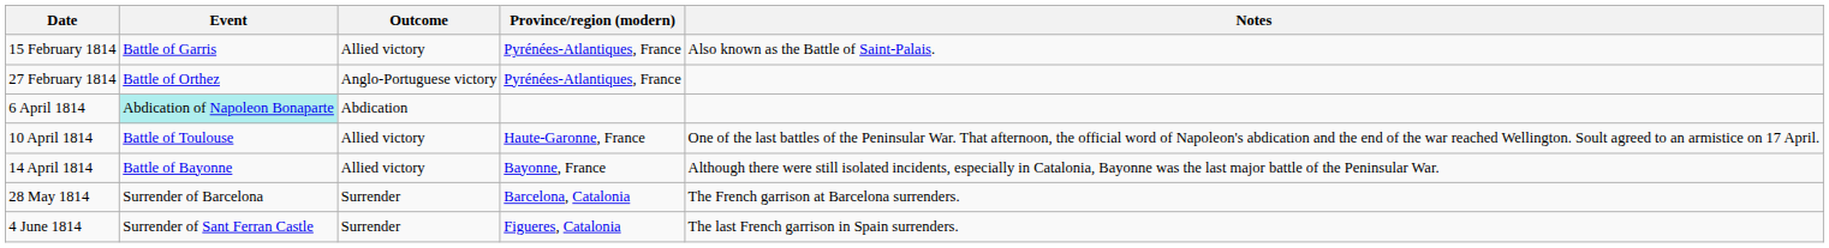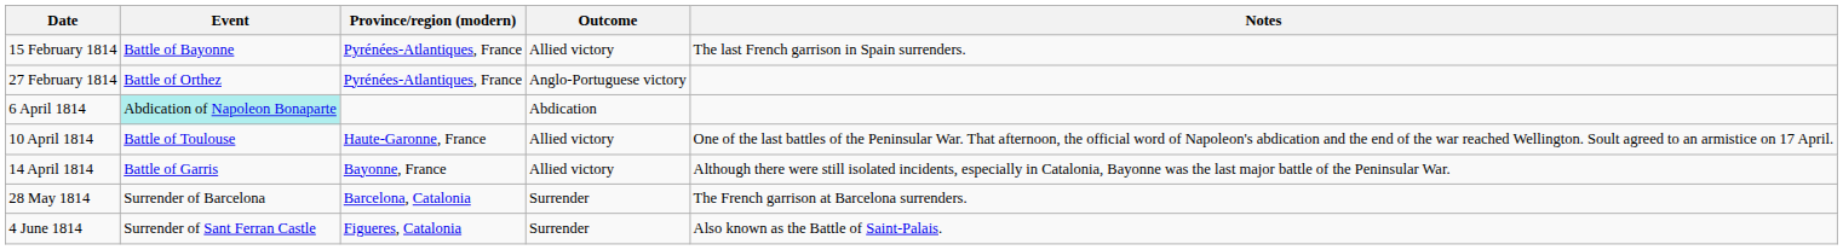 <table class="wikitable sortable" style="font-size:90%; text-align:left; line-height:150%;">
 <tr>
 <th>Date</th>
 <th>Event</th>
+<th>Province/<wbr>region (modern)</th>
 <th>Outcome</th>
-<th>Province/<wbr>region (modern)</th>
 <th>Notes</th>
 </tr>
 <tr>
 <td>15 February 1814</td>
-<td data-sort-value="Garris"><a href='#'>Battle of Garris</a></td>
+<td data-sort-value="Bayonne"><a href='#'>Battle of Bayonne</a></td>
+<td><a href='#'>Pyrénées-Atlantiques</a>, France</td>
 <td>Allied victory</td>
-<td><a href='#'>Pyrénées-Atlantiques</a>, France</td>
-<td>Also known as the Battle of <a href='#'>Saint-Palais</a>.</td>
+<td>The last French garrison in Spain surrenders.</td>
 </tr>
 <tr>
 <td>27 February 1814</td>
 <td data-sort-value="Orthez"><a href='#'>Battle of Orthez</a></td>
+<td><a href='#'>Pyrénées-Atlantiques</a>, France</td>
 <td>Anglo-Portuguese victory</td>
-<td><a href='#'>Pyrénées-Atlantiques</a>, France</td>
 <td></td>
 </tr>
 <tr>
 <td>6 April 1814</td>
 <td style="background: paleturquoise;">Abdication of <a href='#'>Napoleon Bonaparte</a></td>
+<td></td>
 <td>Abdication</td>
-<td></td>
 <td></td>
 </tr>
 <tr>
 <td>10 April 1814</td>
 <td data-sort-value="Toulouse"><a href='#'>Battle of Toulouse</a></td>
+<td><a href='#'>Haute-Garonne</a>, France</td>
 <td>Allied victory</td>
-<td><a href='#'>Haute-Garonne</a>, France</td>
 <td>One of the last battles of the Peninsular War. That afternoon, the official word of Napoleon's abdication and the end of the war reached Wellington. Soult agreed to an armistice on 17 April.</td>
 </tr>
 <tr>
 <td>14 April 1814</td>
-<td data-sort-value="Bayonne"><a href='#'>Battle of Bayonne</a></td>
+<td data-sort-value="Garris"><a href='#'>Battle of Garris</a></td>
+<td><a href='#'>Bayonne</a>, France</td>
 <td>Allied victory</td>
-<td><a href='#'>Bayonne</a>, France</td>
 <td>Although there were still isolated incidents, especially in Catalonia, Bayonne was the last major battle of the Peninsular War.</td>
 </tr>
 <tr>
 <td>28 May 1814</td>
 <td>Surrender of Barcelona</td>
+<td><a href='#'>Barcelona</a>, <a href='#'>Catalonia</a></td>
 <td>Surrender</td>
-<td><a href='#'>Barcelona</a>, <a href='#'>Catalonia</a></td>
 <td>The French garrison at Barcelona surrenders.</td>
 </tr>
 <tr>
 <td>4 June 1814</td>
 <td>Surrender of <a href='#'>Sant Ferran Castle</a></td>
+<td><a href='#'>Figueres</a>, <a href='#'>Catalonia</a></td>
 <td>Surrender</td>
-<td><a href='#'>Figueres</a>, <a href='#'>Catalonia</a></td>
-<td>The last French garrison in Spain surrenders.</td>
+<td>Also known as the Battle of <a href='#'>Saint-Palais</a>.</td>
 </tr>
 </table>
